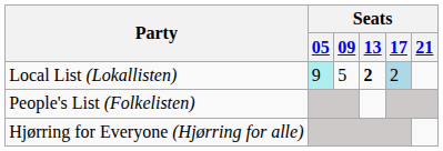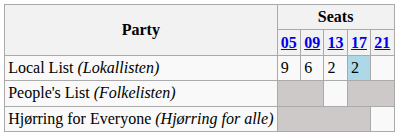 <table class="wikitable">
 <tr>
 <th rowspan=2>Party</th>
 <th colspan=11>Seats</th>
 </tr>
 <tr>
 <th><a href='#'>05</a></th>
 <th><a href='#'>09</a></th>
 <th><a href='#'>13</a></th>
 <th><a href='#'>17</a></th>
 <th><a href='#'>21</a></th>
 </tr>
 <tr>
 <td>Local List <em>(Lokallisten)</em></td>
-<td style="background: paleturquoise;">9</td>
-<td>5</td>
-<td><strong>2</strong></td>
+<td>9</td>
+<td>6</td>
+<td>2</td>
 <td style="background: lightblue;">2</td>
 <td></td>
 </tr>
 <tr>
 <td>People's List <em>(Folkelisten)</em></td>
 <td style="background:#CDC9C9;" colspan=2></td>
 <td></td>
 <td style="background:#CDC9C9;" colspan=2></td>
 </tr>
 <tr>
 <td>Hjørring for Everyone <em>(Hjørring for alle)</em></td>
 <td style="background:#CDC9C9;" colspan=4></td>
 <td></td>
 </tr>
 </table>
